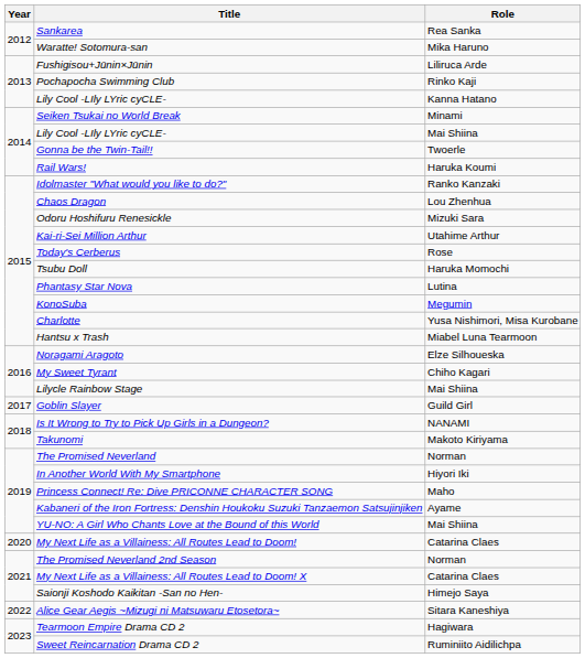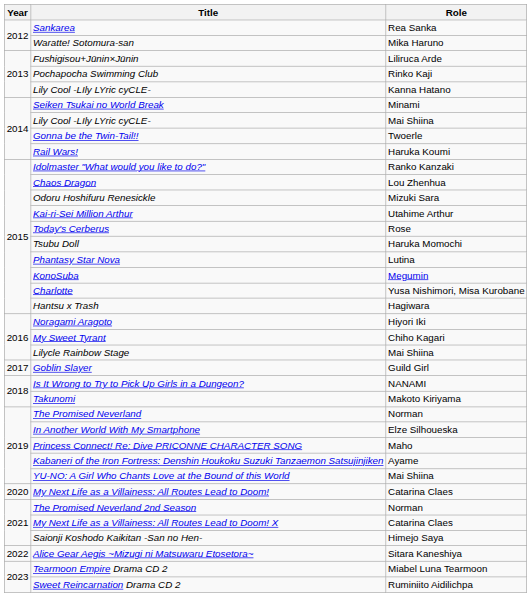 <table class="wikitable" style="font-size: 90%;">
 <tr>
 <th>Year</th>
 <th>Title</th>
 <th>Role</th>
 </tr>
 <tr>
 <td rowspan="2">2012</td>
 <td><a href='#'><em>Sankarea</em></a></td>
 <td>Rea Sanka</td>
 </tr>
 <tr>
 <td><em>Waratte! Sotomura-san</em></td>
 <td>Mika Haruno</td>
 </tr>
 <tr>
 <td rowspan="3">2013</td>
 <td><em>Fushigisou+Jūnin×Jūnin</em></td>
 <td>Liliruca Arde</td>
 </tr>
 <tr>
 <td><em>Pochapocha Swimming Club</em></td>
 <td>Rinko Kaji</td>
 </tr>
 <tr>
 <td><em>Lily Cool -LIly LYric cyCLE-</em></td>
 <td>Kanna Hatano</td>
 </tr>
 <tr>
 <td rowspan="4">2014</td>
 <td><em><a href='#'>Seiken Tsukai no World Break</a></em></td>
 <td>Minami</td>
 </tr>
 <tr>
 <td><em>Lily Cool -LIly LYric cyCLE-</em></td>
 <td>Mai Shiina</td>
 </tr>
 <tr>
 <td><em><a href='#'>Gonna be the Twin-Tail!!</a></em></td>
 <td>Twoerle</td>
 </tr>
 <tr>
 <td><em><a href='#'>Rail Wars!</a></em></td>
 <td>Haruka Koumi</td>
 </tr>
 <tr>
 <td rowspan="10">2015</td>
 <td><em><a href='#'>Idolmaster "What would you like to do?"</a></em></td>
 <td>Ranko Kanzaki</td>
 </tr>
 <tr>
 <td><em><a href='#'>Chaos Dragon</a></em></td>
 <td>Lou Zhenhua</td>
 </tr>
 <tr>
 <td><em>Odoru Hoshifuru Renesickle</em></td>
 <td>Mizuki Sara</td>
 </tr>
 <tr>
 <td><a href='#'><em>Kai-ri-Sei Million Arthur</em></a></td>
 <td>Utahime Arthur</td>
 </tr>
 <tr>
 <td><em><a href='#'>Today's Cerberus</a></em></td>
 <td>Rose</td>
 </tr>
 <tr>
 <td><em>Tsubu Doll</em></td>
 <td>Haruka Momochi</td>
 </tr>
 <tr>
 <td><em><a href='#'>Phantasy Star Nova</a></em></td>
 <td>Lutina</td>
 </tr>
 <tr>
 <td><em><a href='#'>KonoSuba</a></em></td>
 <td><a href='#'>Megumin</a></td>
 </tr>
 <tr>
 <td><em><a href='#'>Charlotte</a></em></td>
 <td>Yusa Nishimori, Misa Kurobane</td>
 </tr>
 <tr>
 <td><em>Hantsu x Trash</em></td>
-<td>Miabel Luna Tearmoon</td>
+<td>Hagiwara</td>
 </tr>
 <tr>
 <td rowspan="3">2016</td>
 <td><em><a href='#'>Noragami Aragoto</a></em></td>
-<td>Elze Silhoueska</td>
+<td>Hiyori Iki</td>
 </tr>
 <tr>
 <td><em><a href='#'>My Sweet Tyrant</a></em></td>
 <td>Chiho Kagari</td>
 </tr>
 <tr>
 <td><em>Lilycle Rainbow Stage</em></td>
 <td>Mai Shiina</td>
 </tr>
 <tr>
 <td>2017</td>
 <td><em><a href='#'>Goblin Slayer</a></em></td>
 <td>Guild Girl</td>
 </tr>
 <tr>
 <td rowspan="2">2018</td>
 <td><em><a href='#'>Is It Wrong to Try to Pick Up Girls in a Dungeon?</a></em></td>
 <td>NANAMI</td>
 </tr>
 <tr>
 <td><em><a href='#'>Takunomi</a></em></td>
 <td>Makoto Kiriyama</td>
 </tr>
 <tr>
 <td rowspan="5">2019</td>
 <td><em><a href='#'>The Promised Neverland</a></em></td>
 <td>Norman</td>
 </tr>
 <tr>
 <td><em><a href='#'>In Another World With My Smartphone</a></em></td>
-<td>Hiyori Iki</td>
+<td>Elze Silhoueska</td>
 </tr>
 <tr>
 <td><em><a href='#'>Princess Connect! Re: Dive PRICONNE CHARACTER SONG</a></em></td>
 <td>Maho</td>
 </tr>
 <tr>
 <td><em><a href='#'>Kabaneri of the Iron Fortress: Denshin Houkoku Suzuki Tanzaemon Satsujinjiken</a></em></td>
 <td>Ayame</td>
 </tr>
 <tr>
 <td><em><a href='#'>YU-NO: A Girl Who Chants Love at the Bound of this World</a></em></td>
 <td>Mai Shiina</td>
 </tr>
 <tr>
 <td>2020</td>
 <td><em><a href='#'>My Next Life as a Villainess: All Routes Lead to Doom!</a></em></td>
 <td>Catarina Claes</td>
 </tr>
 <tr>
 <td rowspan="3">2021</td>
 <td><em><a href='#'>The Promised Neverland 2nd Season</a></em></td>
 <td>Norman</td>
 </tr>
 <tr>
 <td><em><a href='#'>My Next Life as a Villainess: All Routes Lead to Doom! X</a></em></td>
 <td>Catarina Claes</td>
 </tr>
 <tr>
 <td><em>Saionji Koshodo Kaikitan -San no Hen-</em></td>
 <td>Himejo Saya</td>
 </tr>
 <tr>
 <td>2022</td>
 <td><em><a href='#'>Alice Gear Aegis ~Mizugi ni Matsuwaru Etosetora~</a></em></td>
 <td>Sitara Kaneshiya</td>
 </tr>
 <tr>
 <td rowspan="2">2023</td>
 <td><em><a href='#'>Tearmoon Empire</a> Drama CD 2</em></td>
-<td>Hagiwara</td>
+<td>Miabel Luna Tearmoon</td>
 </tr>
 <tr>
 <td><em><a href='#'>Sweet Reincarnation</a> Drama CD 2</em></td>
 <td>Ruminiito Aidilichpa</td>
 </tr>
 </table>
